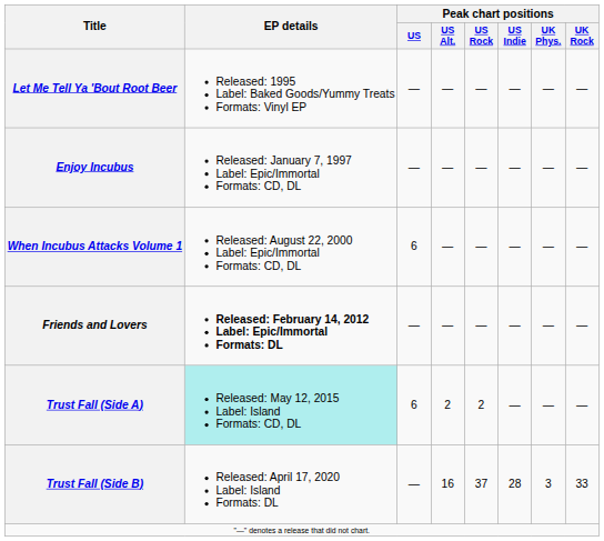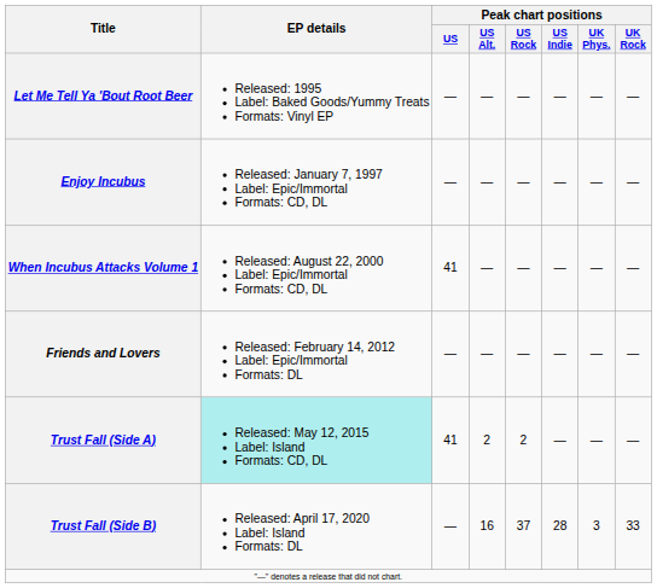 <table class="wikitable plainrowheaders">
 <tr>
 <th rowspan="2">Title</th>
 <th rowspan="2">EP details</th>
 <th colspan="6">Peak chart positions</th>
 </tr>
 <tr>
 <th style="width:3em;font-size:85%"><a href='#'>US</a><br></th>
 <th style="width:3em;font-size:85%"><a href='#'>US<br>Alt.</a><br></th>
 <th style="width:3em;font-size:85%"><a href='#'>US<br>Rock</a><br></th>
 <th style="width:3em;font-size:85%"><a href='#'>US<br>Indie</a><br></th>
 <th style="width:3em;font-size:85%"><a href='#'>UK<br>Phys.</a><br></th>
 <th style="width:3em;font-size:85%"><a href='#'>UK<br>Rock</a><br></th>
 </tr>
 <tr>
 <th scope="row"><em><a href='#'>Let Me Tell Ya 'Bout Root Beer</a></em></th>
 <td><br><ul><li>Released: 1995</li><li>Label: Baked Goods/Yummy Treats</li><li>Formats: Vinyl EP</li></ul></td>
 <td style="text-align:center;">—</td>
 <td style="text-align:center;">—</td>
 <td style="text-align:center;">—</td>
 <td style="text-align:center;">—</td>
 <td style="text-align:center;">—</td>
 <td style="text-align:center;">—</td>
 </tr>
 <tr>
 <th scope="row"><em><a href='#'>Enjoy Incubus</a></em></th>
 <td><br><ul><li>Released: January 7, 1997</li><li>Label: Epic/Immortal</li><li>Formats: CD, DL</li></ul></td>
 <td style="text-align:center;">—</td>
 <td style="text-align:center;">—</td>
 <td style="text-align:center;">—</td>
 <td style="text-align:center;">—</td>
 <td style="text-align:center;">—</td>
 <td style="text-align:center;">—</td>
 </tr>
 <tr>
 <th scope="row"><em><a href='#'>When Incubus Attacks Volume 1</a></em></th>
 <td><br><ul><li>Released: August 22, 2000</li><li>Label: Epic/Immortal</li><li>Formats: CD, DL</li></ul></td>
-<td style="text-align:center;">6</td>
+<td style="text-align:center;">41</td>
 <td style="text-align:center;">—</td>
 <td style="text-align:center;">—</td>
 <td style="text-align:center;">—</td>
 <td style="text-align:center;">—</td>
 <td style="text-align:center;">—</td>
 </tr>
 <tr>
 <th scope="row"><em>Friends and Lovers</em></th>
-<td><strong><br><ul><li>Released: February 14, 2012</li><li>Label: Epic/Immortal</li><li>Formats: DL</li></ul></strong></td>
+<td><br><ul><li>Released: February 14, 2012</li><li>Label: Epic/Immortal</li><li>Formats: DL</li></ul></td>
 <td style="text-align:center;">—</td>
 <td style="text-align:center;">—</td>
 <td style="text-align:center;">—</td>
 <td style="text-align:center;">—</td>
 <td style="text-align:center;">—</td>
 <td style="text-align:center;">—</td>
 </tr>
 <tr>
 <th scope="row"><em><a href='#'>Trust Fall (Side A)</a></em></th>
 <td style="background: paleturquoise;"><br><ul><li>Released: May 12, 2015</li><li>Label: Island</li><li>Formats: CD, DL</li></ul></td>
-<td style="text-align:center;">6</td>
+<td style="text-align:center;">41</td>
 <td style="text-align:center;">2</td>
 <td style="text-align:center;">2</td>
 <td style="text-align:center;">—</td>
 <td style="text-align:center;">—</td>
 <td style="text-align:center;">—</td>
 </tr>
 <tr>
 <th scope="row"><em><a href='#'>Trust Fall (Side B)</a></em></th>
 <td><br><ul><li>Released: April 17, 2020</li><li>Label: Island</li><li>Formats: DL</li></ul></td>
 <td style="text-align:center;">—</td>
 <td style="text-align:center;">16</td>
 <td style="text-align:center;">37</td>
 <td style="text-align:center;">28</td>
 <td style="text-align:center;">3</td>
 <td style="text-align:center;">33</td>
 </tr>
 <tr>
 <td colspan="10" style="text-align:center; font-size:8pt;">"—" denotes a release that did not chart.</td>
 </tr>
 </table>
